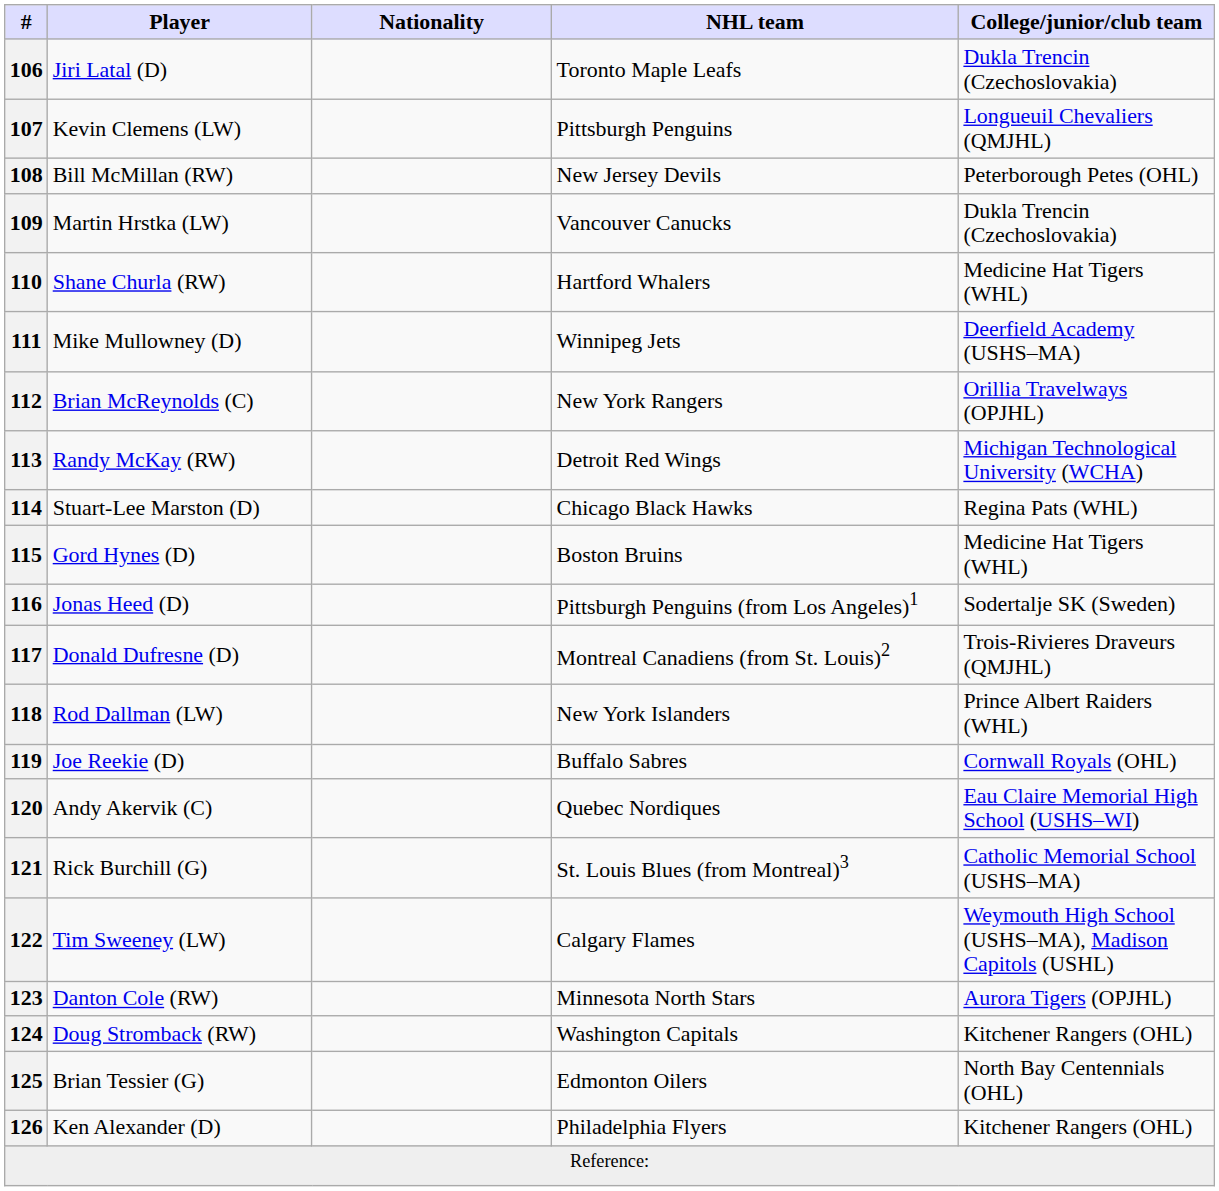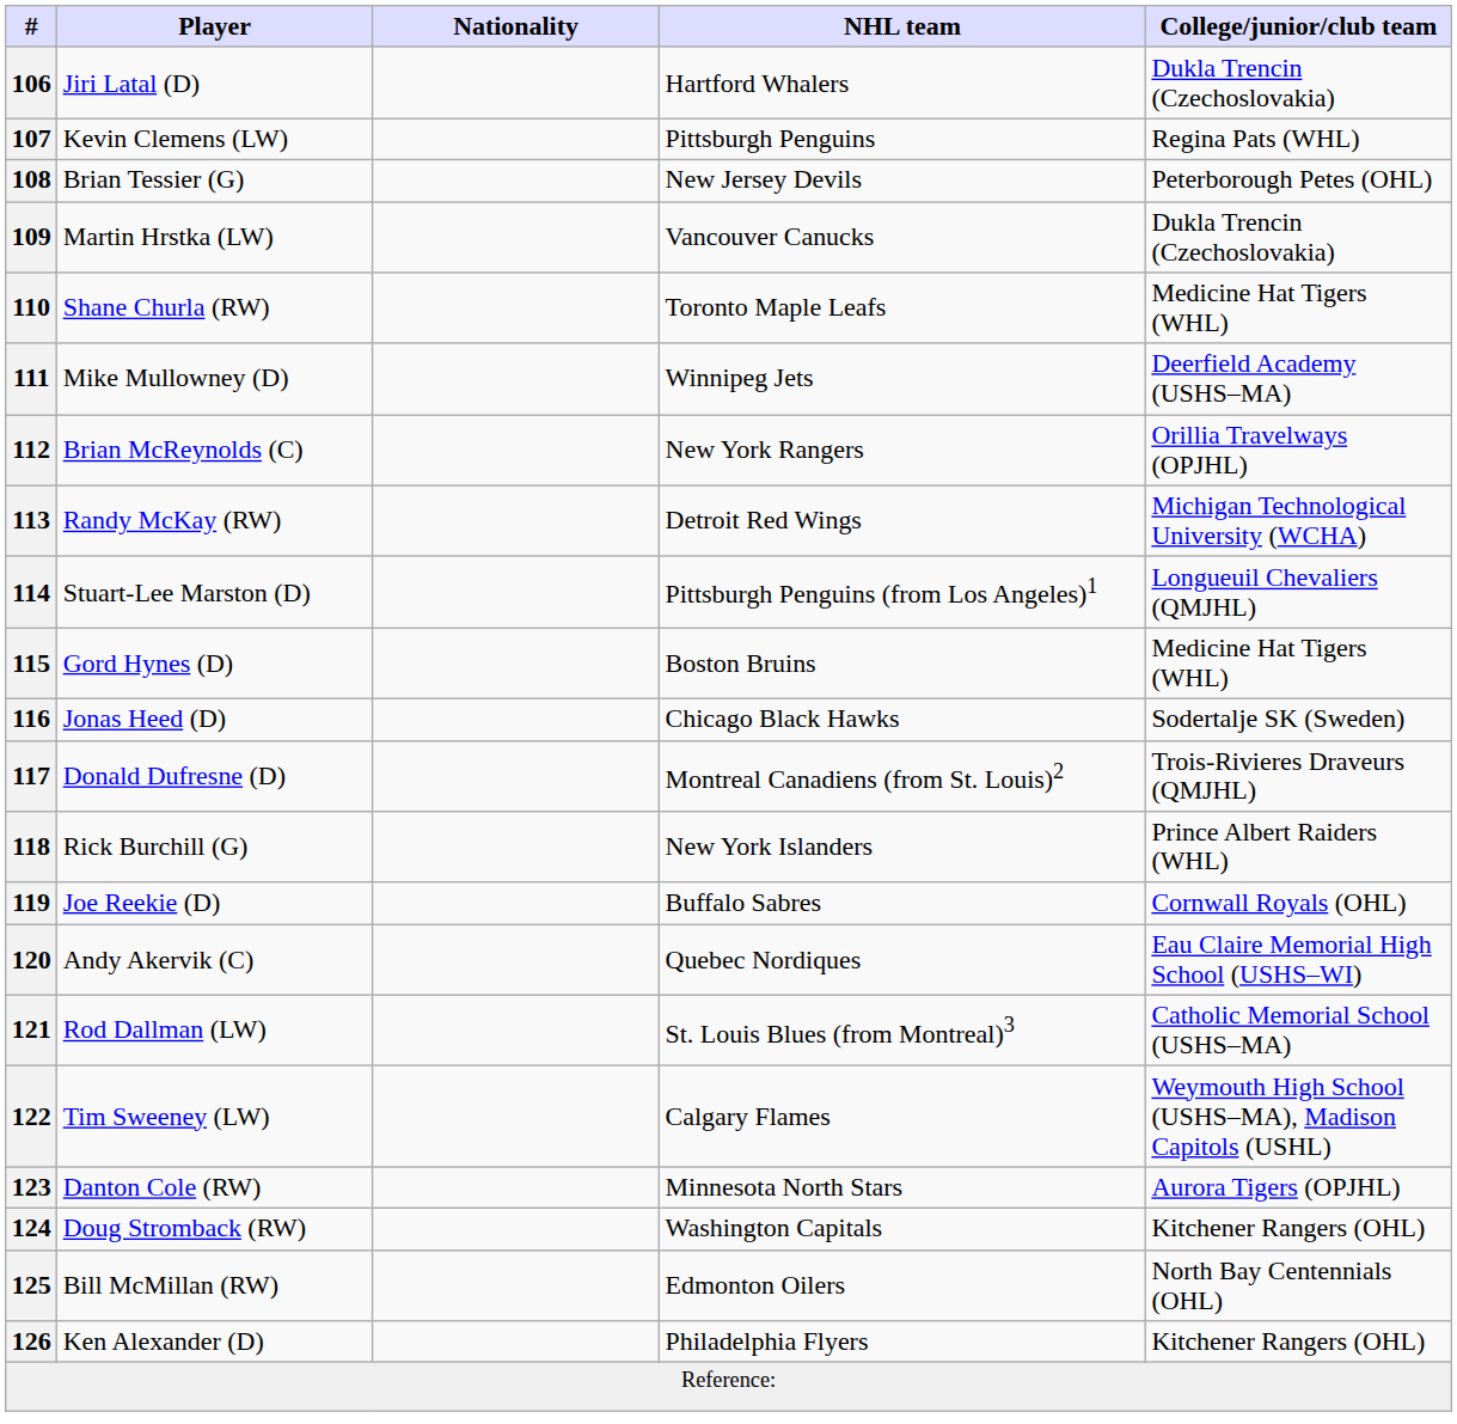 <table class="wikitable" style="width: 100%">
 <tr>
 <th style="background:#ddf; width:2.75%;">#</th>
 <th style="background:#ddf; width:22.0%;">Player</th>
 <th style="background:#ddf; width:20.0%;">Nationality</th>
 <th style="background:#ddf; width:34.0%;">NHL team</th>
 <th style="background:#ddf; width:100.0%;">College/junior/club team</th>
 </tr>
 <tr>
 <th>106</th>
 <td><a href='#'>Jiri Latal</a> (D)</td>
 <td></td>
-<td>Toronto Maple Leafs</td>
+<td>Hartford Whalers</td>
 <td><a href='#'>Dukla Trencin</a> (Czechoslovakia)</td>
 </tr>
 <tr>
 <th>107</th>
 <td>Kevin Clemens (LW)</td>
 <td></td>
 <td>Pittsburgh Penguins</td>
-<td><a href='#'>Longueuil Chevaliers</a> (QMJHL)</td>
+<td>Regina Pats (WHL)</td>
 </tr>
 <tr>
 <th>108</th>
-<td>Bill McMillan (RW)</td>
+<td>Brian Tessier (G)</td>
 <td></td>
 <td>New Jersey Devils</td>
 <td>Peterborough Petes (OHL)</td>
 </tr>
 <tr>
 <th>109</th>
 <td>Martin Hrstka (LW)</td>
 <td></td>
 <td>Vancouver Canucks</td>
 <td>Dukla Trencin (Czechoslovakia)</td>
 </tr>
 <tr>
 <th>110</th>
 <td><a href='#'>Shane Churla</a> (RW)</td>
 <td></td>
-<td>Hartford Whalers</td>
+<td>Toronto Maple Leafs</td>
 <td>Medicine Hat Tigers (WHL)</td>
 </tr>
 <tr>
 <th>111</th>
 <td>Mike Mullowney (D)</td>
 <td></td>
 <td>Winnipeg Jets</td>
 <td><a href='#'>Deerfield Academy</a> (USHS–MA)</td>
 </tr>
 <tr>
 <th>112</th>
 <td><a href='#'>Brian McReynolds</a> (C)</td>
 <td></td>
 <td>New York Rangers</td>
 <td><a href='#'>Orillia Travelways</a> (OPJHL)</td>
 </tr>
 <tr>
 <th>113</th>
 <td><a href='#'>Randy McKay</a> (RW)</td>
 <td></td>
 <td>Detroit Red Wings</td>
 <td><a href='#'>Michigan Technological University</a> (<a href='#'>WCHA</a>)</td>
 </tr>
 <tr>
 <th>114</th>
 <td>Stuart-Lee Marston (D)</td>
 <td></td>
-<td>Chicago Black Hawks</td>
-<td>Regina Pats (WHL)</td>
+<td>Pittsburgh Penguins (from Los Angeles)<sup>1</sup></td>
+<td><a href='#'>Longueuil Chevaliers</a> (QMJHL)</td>
 </tr>
 <tr>
 <th>115</th>
 <td><a href='#'>Gord Hynes</a> (D)</td>
 <td></td>
 <td>Boston Bruins</td>
 <td>Medicine Hat Tigers (WHL)</td>
 </tr>
 <tr>
 <th>116</th>
 <td><a href='#'>Jonas Heed</a> (D)</td>
 <td></td>
-<td>Pittsburgh Penguins (from Los Angeles)<sup>1</sup></td>
+<td>Chicago Black Hawks</td>
 <td>Sodertalje SK (Sweden)</td>
 </tr>
 <tr>
 <th>117</th>
 <td><a href='#'>Donald Dufresne</a> (D)</td>
 <td></td>
 <td>Montreal Canadiens (from St. Louis)<sup>2</sup></td>
 <td>Trois-Rivieres Draveurs (QMJHL)</td>
 </tr>
 <tr>
 <th>118</th>
-<td><a href='#'>Rod Dallman</a> (LW)</td>
+<td>Rick Burchill (G)</td>
 <td></td>
 <td>New York Islanders</td>
 <td>Prince Albert Raiders (WHL)</td>
 </tr>
 <tr>
 <th>119</th>
 <td><a href='#'>Joe Reekie</a> (D)</td>
 <td></td>
 <td>Buffalo Sabres</td>
 <td><a href='#'>Cornwall Royals</a> (OHL)</td>
 </tr>
 <tr>
 <th>120</th>
 <td>Andy Akervik (C)</td>
 <td></td>
 <td>Quebec Nordiques</td>
 <td><a href='#'>Eau Claire Memorial High School</a> (<a href='#'>USHS–WI</a>)</td>
 </tr>
 <tr>
 <th>121</th>
-<td>Rick Burchill (G)</td>
+<td><a href='#'>Rod Dallman</a> (LW)</td>
 <td></td>
 <td>St. Louis Blues (from Montreal)<sup>3</sup></td>
 <td><a href='#'>Catholic Memorial School</a> (USHS–MA)</td>
 </tr>
 <tr>
 <th>122</th>
 <td><a href='#'>Tim Sweeney</a> (LW)</td>
 <td></td>
 <td>Calgary Flames</td>
 <td><a href='#'>Weymouth High School</a> (USHS–MA), <a href='#'>Madison Capitols</a> (USHL)</td>
 </tr>
 <tr>
 <th>123</th>
 <td><a href='#'>Danton Cole</a> (RW)</td>
 <td></td>
 <td>Minnesota North Stars</td>
 <td><a href='#'>Aurora Tigers</a> (OPJHL)</td>
 </tr>
 <tr>
 <th>124</th>
 <td><a href='#'>Doug Stromback</a> (RW)</td>
 <td></td>
 <td>Washington Capitals</td>
 <td>Kitchener Rangers (OHL)</td>
 </tr>
 <tr>
 <th>125</th>
-<td>Brian Tessier (G)</td>
+<td>Bill McMillan (RW)</td>
 <td></td>
 <td>Edmonton Oilers</td>
 <td>North Bay Centennials (OHL)</td>
 </tr>
 <tr>
 <th>126</th>
 <td>Ken Alexander (D)</td>
 <td></td>
 <td>Philadelphia Flyers</td>
 <td>Kitchener Rangers (OHL)</td>
 </tr>
 <tr>
 <td align=center colspan="6" bgcolor="#efefef"><sup>Reference:  </sup></td>
 </tr>
 </table>
